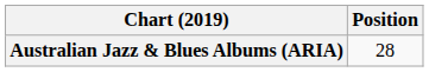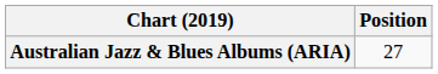 <table class="wikitable plainrowheaders" style="text-align:center">
 <tr>
 <th scope="col">Chart (2019)</th>
 <th scope="col">Position</th>
 </tr>
 <tr>
 <th scope="row">Australian Jazz & Blues Albums (ARIA)</th>
-<td>28</td>
+<td>27</td>
 </tr>
 </table>
